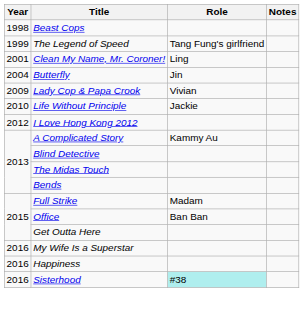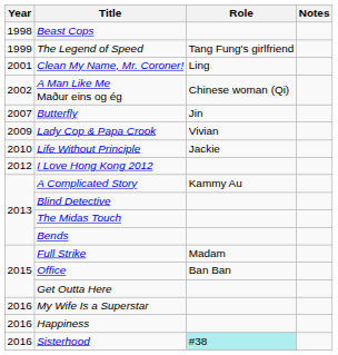 <table class="wikitable sortable">
 <tr>
 <th>Year</th>
 <th>Title</th>
 <th>Role</th>
 <th class="unsortable">Notes</th>
 </tr>
 <tr>
 <td>1998</td>
 <td><em><a href='#'>Beast Cops</a></em></td>
 <td></td>
 <td></td>
 </tr>
 <tr>
 <td>1999</td>
 <td><em>The Legend of Speed</em></td>
 <td>Tang Fung's girlfriend</td>
 <td></td>
 </tr>
 <tr>
 <td>2001</td>
 <td><em><a href='#'>Clean My Name, Mr. Coroner!</a></em></td>
 <td>Ling</td>
 <td></td>
 </tr>
 <tr>
-<td>2004</td>
+<td rowspan="1">2002</td>
+<td><em><a href='#'>A Man Like Me</a></em><br>Maður eins og ég</td>
+<td>Chinese woman (Qi)</td>
+<td></td>
+</tr>
+<tr>
+<td>2007</td>
 <td><em><a href='#'>Butterfly</a></em></td>
 <td>Jin</td>
 <td></td>
 </tr>
 <tr>
 <td>2009</td>
 <td><em><a href='#'>Lady Cop & Papa Crook</a></em></td>
 <td>Vivian</td>
 <td></td>
 </tr>
 <tr>
 <td>2010</td>
 <td><em><a href='#'>Life Without Principle</a></em></td>
 <td>Jackie</td>
 <td></td>
 </tr>
 <tr>
 <td>2012</td>
 <td><em><a href='#'>I Love Hong Kong 2012</a></em></td>
 <td></td>
 <td></td>
 </tr>
 <tr>
 <td rowspan=4>2013</td>
 <td><em><a href='#'>A Complicated Story</a></em></td>
 <td>Kammy Au</td>
 <td></td>
 </tr>
 <tr>
 <td><em><a href='#'>Blind Detective</a></em></td>
 <td></td>
 <td></td>
 </tr>
 <tr>
 <td><em><a href='#'>The Midas Touch</a></em></td>
 <td></td>
 <td></td>
 </tr>
 <tr>
 <td><em><a href='#'>Bends</a></em></td>
 <td></td>
 <td></td>
 </tr>
 <tr>
 <td rowspan=3>2015</td>
 <td><em><a href='#'>Full Strike</a></em></td>
 <td>Madam</td>
 <td></td>
 </tr>
 <tr>
 <td><em><a href='#'>Office</a></em></td>
 <td>Ban Ban</td>
 <td></td>
 </tr>
 <tr>
 <td><em>Get Outta Here</em></td>
 <td></td>
 <td></td>
 </tr>
 <tr>
 <td>2016</td>
 <td><em>My Wife Is a Superstar</em></td>
 <td></td>
 <td></td>
 </tr>
 <tr>
 <td>2016</td>
 <td><em>Happiness</em></td>
 <td></td>
 <td></td>
 </tr>
 <tr>
 <td>2016</td>
 <td><em><a href='#'>Sisterhood</a></em></td>
 <td style="background: paleturquoise;">#38</td>
 <td></td>
 </tr>
 </table>
